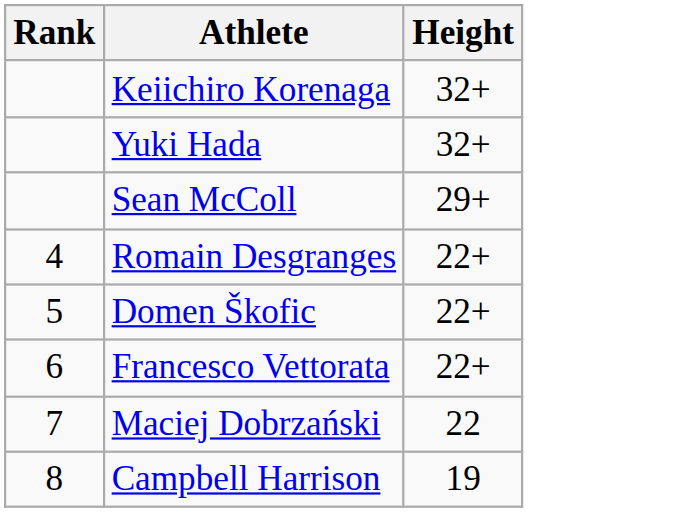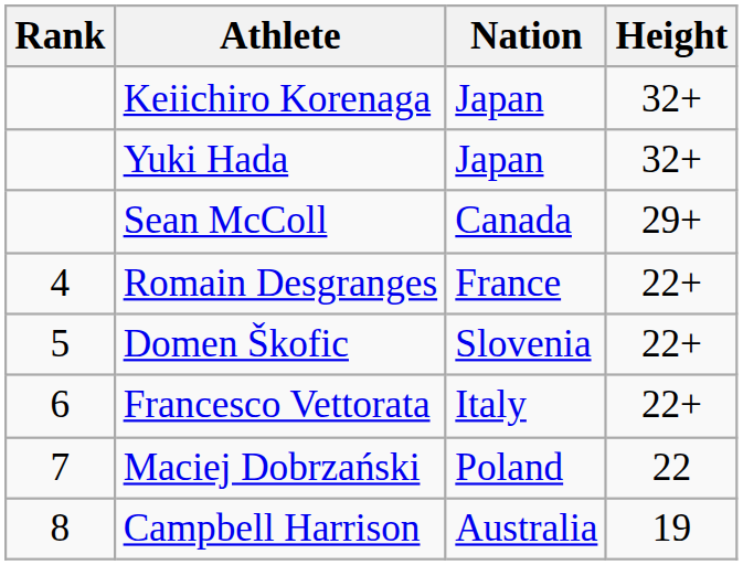 <table class="wikitable sortable" style="text-align:center">
 <tr>
 <th>Rank</th>
 <th>Athlete</th>
+<th>Nation</th>
 <th>Height</th>
 </tr>
 <tr>
 <td></td>
 <td align=left><a href='#'>Keiichiro Korenaga</a></td>
+<td align=left> <a href='#'>Japan</a></td>
 <td>32+</td>
 </tr>
 <tr>
 <td></td>
 <td align=left><a href='#'>Yuki Hada</a></td>
+<td align=left> <a href='#'>Japan</a></td>
 <td>32+</td>
 </tr>
 <tr>
 <td></td>
 <td align=left><a href='#'>Sean McColl</a></td>
+<td align=left> <a href='#'>Canada</a></td>
 <td>29+</td>
 </tr>
 <tr>
 <td>4</td>
 <td align=left><a href='#'>Romain Desgranges</a></td>
+<td align=left> <a href='#'>France</a></td>
 <td>22+</td>
 </tr>
 <tr>
 <td>5</td>
 <td align=left><a href='#'>Domen Škofic</a></td>
+<td align=left> <a href='#'>Slovenia</a></td>
 <td>22+</td>
 </tr>
 <tr>
 <td>6</td>
 <td align=left><a href='#'>Francesco Vettorata</a></td>
+<td align=left> <a href='#'>Italy</a></td>
 <td>22+</td>
 </tr>
 <tr>
 <td>7</td>
 <td align=left><a href='#'>Maciej Dobrzański</a></td>
+<td align=left> <a href='#'>Poland</a></td>
 <td>22</td>
 </tr>
 <tr>
 <td>8</td>
 <td align=left><a href='#'>Campbell Harrison</a></td>
+<td align=left> <a href='#'>Australia</a></td>
 <td>19</td>
 </tr>
 </table>
